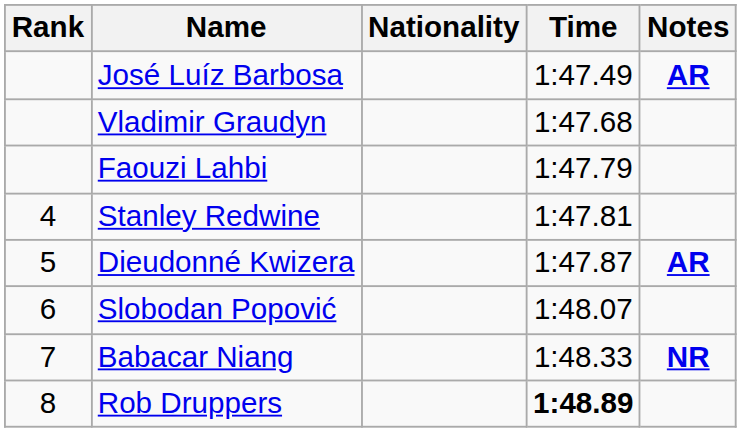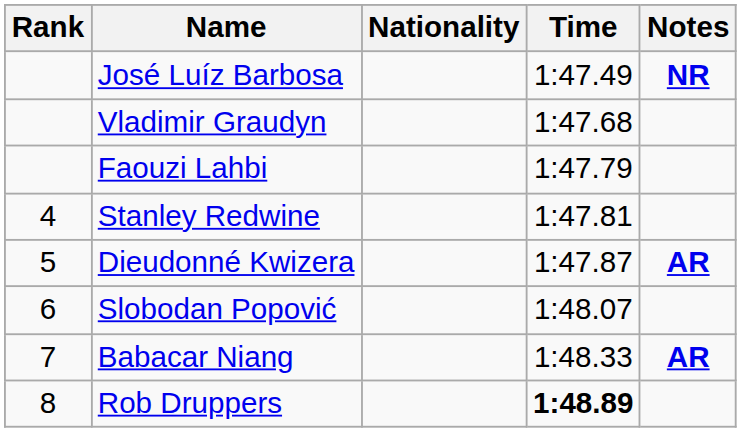 <table class="wikitable sortable" style="text-align:center">
 <tr>
 <th>Rank</th>
 <th>Name</th>
 <th>Nationality</th>
 <th>Time</th>
 <th>Notes</th>
 </tr>
 <tr>
 <td></td>
 <td align="left"><a href='#'>José Luíz Barbosa</a></td>
 <td align=left></td>
 <td>1:47.49</td>
-<td><strong><a href='#'>AR</a></strong></td>
+<td><strong><a href='#'>NR</a></strong></td>
 </tr>
 <tr>
 <td></td>
 <td align="left"><a href='#'>Vladimir Graudyn</a></td>
 <td align=left></td>
 <td>1:47.68</td>
 <td></td>
 </tr>
 <tr>
 <td></td>
 <td align="left"><a href='#'>Faouzi Lahbi</a></td>
 <td align=left></td>
 <td>1:47.79</td>
 <td></td>
 </tr>
 <tr>
 <td>4</td>
 <td align="left"><a href='#'>Stanley Redwine</a></td>
 <td align=left></td>
 <td>1:47.81</td>
 <td></td>
 </tr>
 <tr>
 <td>5</td>
 <td align="left"><a href='#'>Dieudonné Kwizera</a></td>
 <td align=left></td>
 <td>1:47.87</td>
 <td><strong><a href='#'>AR</a></strong></td>
 </tr>
 <tr>
 <td>6</td>
 <td align="left"><a href='#'>Slobodan Popović</a></td>
 <td align=left></td>
 <td>1:48.07</td>
 <td></td>
 </tr>
 <tr>
 <td>7</td>
 <td align="left"><a href='#'>Babacar Niang</a></td>
 <td align=left></td>
 <td>1:48.33</td>
-<td><strong><a href='#'>NR</a></strong></td>
+<td><strong><a href='#'>AR</a></strong></td>
 </tr>
 <tr>
 <td>8</td>
 <td align="left"><a href='#'>Rob Druppers</a></td>
 <td align=left></td>
 <td><strong>1:48.89</strong></td>
 <td></td>
 </tr>
 </table>
